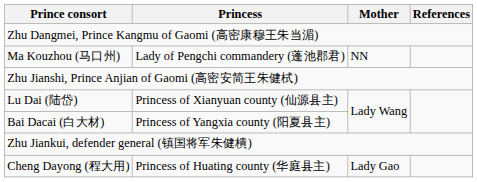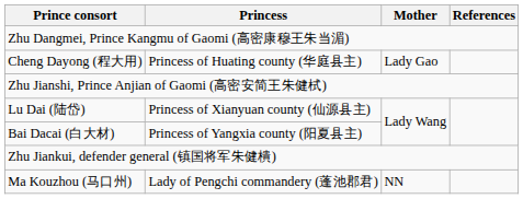 <table class="wikitable">
 <tr>
 <th>Prince consort</th>
 <th>Princess</th>
 <th>Mother</th>
 <th>References</th>
 </tr>
 <tr>
 <td colspan="4">Zhu Dangmei, Prince Kangmu of Gaomi (高密康穆王朱当湄)</td>
 </tr>
 <tr>
-<td>Ma Kouzhou (马口州)</td>
-<td>Lady of Pengchi commandery (蓬池郡君)</td>
-<td>NN</td>
+<td>Cheng Dayong (程大用)</td>
+<td>Princess of Huating county (华庭县主)</td>
+<td>Lady Gao</td>
 <td></td>
 </tr>
 <tr>
 <td colspan="4">Zhu Jianshi, Prince Anjian of Gaomi (高密安简王朱健栻)</td>
 </tr>
 <tr>
 <td>Lu Dai (陆岱)</td>
 <td>Princess of Xianyuan county (仙源县主)</td>
 <td rowspan="2">Lady Wang</td>
 <td rowspan="2"></td>
 </tr>
 <tr>
 <td>Bai Dacai (白大材)</td>
 <td>Princess of Yangxia county (阳夏县主)</td>
 </tr>
 <tr>
 <td colspan="4">Zhu Jiankui, defender general (镇国将军朱健樻)</td>
 </tr>
 <tr>
-<td>Cheng Dayong (程大用)</td>
-<td>Princess of Huating county (华庭县主)</td>
-<td>Lady Gao</td>
+<td>Ma Kouzhou (马口州)</td>
+<td>Lady of Pengchi commandery (蓬池郡君)</td>
+<td>NN</td>
 <td></td>
 </tr>
 </table>
